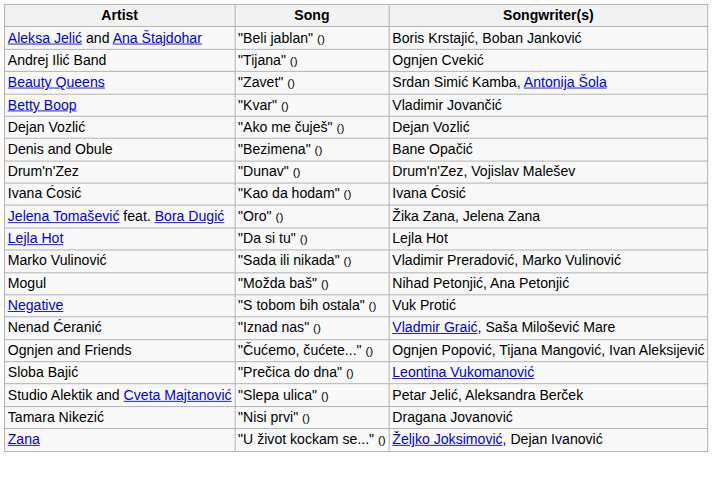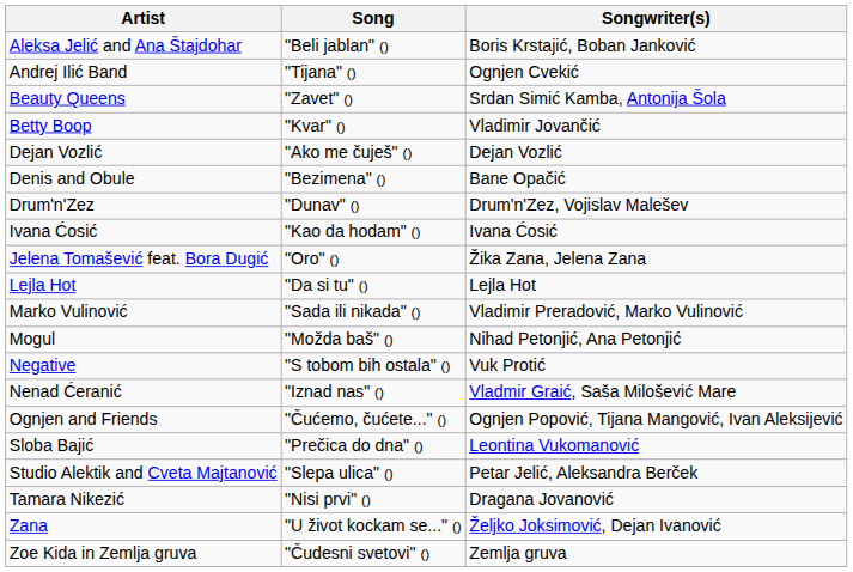 <table class="sortable wikitable" style="margin: 1em auto 1em auto">
 <tr>
 <th>Artist</th>
 <th>Song</th>
 <th>Songwriter(s)</th>
 </tr>
 <tr>
 <td><a href='#'>Aleksa Jelić</a> and <a href='#'>Ana Štajdohar</a></td>
 <td>"Beli jablan" <small>()</small></td>
 <td>Boris Krstajić, Boban Janković</td>
 </tr>
 <tr>
 <td>Andrej Ilić Band</td>
 <td>"Tijana" <small>()</small></td>
 <td>Ognjen Cvekić</td>
 </tr>
 <tr>
 <td><a href='#'>Beauty Queens</a></td>
 <td>"Zavet" <small>()</small></td>
 <td>Srdan Simić Kamba, <a href='#'>Antonija Šola</a></td>
 </tr>
 <tr>
 <td><a href='#'>Betty Boop</a></td>
 <td>"Kvar" <small>()</small></td>
 <td>Vladimir Jovančić</td>
 </tr>
 <tr>
 <td>Dejan Vozlić</td>
 <td>"Ako me čuješ" <small>()</small></td>
 <td>Dejan Vozlić</td>
 </tr>
 <tr>
 <td>Denis and Obule</td>
 <td>"Bezimena" <small>()</small></td>
 <td>Bane Opačić</td>
 </tr>
 <tr>
 <td>Drum'n'Zez</td>
 <td>"Dunav" <small>()</small></td>
 <td>Drum'n'Zez, Vojislav Malešev</td>
 </tr>
 <tr>
 <td>Ivana Ćosić</td>
 <td>"Kao da hodam" <small>()</small></td>
 <td>Ivana Ćosić</td>
 </tr>
 <tr>
 <td><a href='#'>Jelena Tomašević</a> feat. <a href='#'>Bora Dugić</a></td>
 <td>"Oro" <small>()</small></td>
 <td>Žika Zana, Jelena Zana</td>
 </tr>
 <tr>
 <td><a href='#'>Lejla Hot</a></td>
 <td>"Da si tu" <small>()</small></td>
 <td>Lejla Hot</td>
 </tr>
 <tr>
 <td>Marko Vulinović</td>
 <td>"Sada ili nikada" <small>()</small></td>
 <td>Vladimir Preradović, Marko Vulinović</td>
 </tr>
 <tr>
 <td>Mogul</td>
 <td>"Možda baš" <small>()</small></td>
 <td>Nihad Petonjić, Ana Petonjić</td>
 </tr>
 <tr>
 <td><a href='#'>Negative</a></td>
 <td>"S tobom bih ostala" <small>()</small></td>
 <td>Vuk Protić</td>
 </tr>
 <tr>
 <td>Nenad Ćeranić</td>
 <td>"Iznad nas" <small>()</small></td>
 <td><a href='#'>Vladmir Graić</a>, Saša Milošević Mare</td>
 </tr>
 <tr>
 <td>Ognjen and Friends</td>
 <td>"Čućemo, čućete..." <small>()</small></td>
 <td>Ognjen Popović, Tijаna Mangović, Ivan Aleksijević</td>
 </tr>
 <tr>
 <td>Sloba Bajić</td>
 <td>"Prečica do dna" <small>()</small></td>
 <td><a href='#'>Leontina Vukomanović</a></td>
 </tr>
 <tr>
 <td>Studio Alektik and <a href='#'>Cveta Majtanović</a></td>
 <td>"Slepa ulica" <small>()</small></td>
 <td>Petar Jelić, Aleksandra Berček</td>
 </tr>
 <tr>
 <td>Tamara Nikezić</td>
 <td>"Nisi prvi" <small>()</small></td>
 <td>Dragana Jovanović</td>
 </tr>
 <tr>
 <td><a href='#'>Zana</a></td>
 <td>"U život kockam se..." <small>()</small></td>
 <td><a href='#'>Željko Joksimović</a>, Dejan Ivanović</td>
 </tr>
+<tr>
+<td>Zoe Kida in Zemlja gruva</td>
+<td>"Čudesni svetovi" <small>()</small></td>
+<td>Zemlja gruva</td>
+</tr>
 </table>
